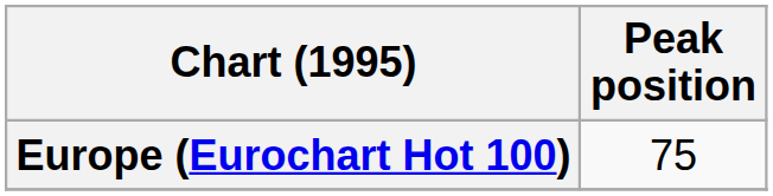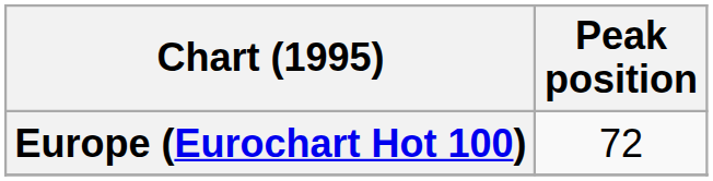 <table class="wikitable sortable plainrowheaders" style="text-align:center">
 <tr>
 <th>Chart (1995)</th>
 <th>Peak<br>position</th>
 </tr>
 <tr>
 <th scope="row">Europe (<a href='#'>Eurochart Hot 100</a>)</th>
-<td>75</td>
+<td>72</td>
 </tr>
 <tr>
 </tr>
 <tr>
 </tr>
 </table>
